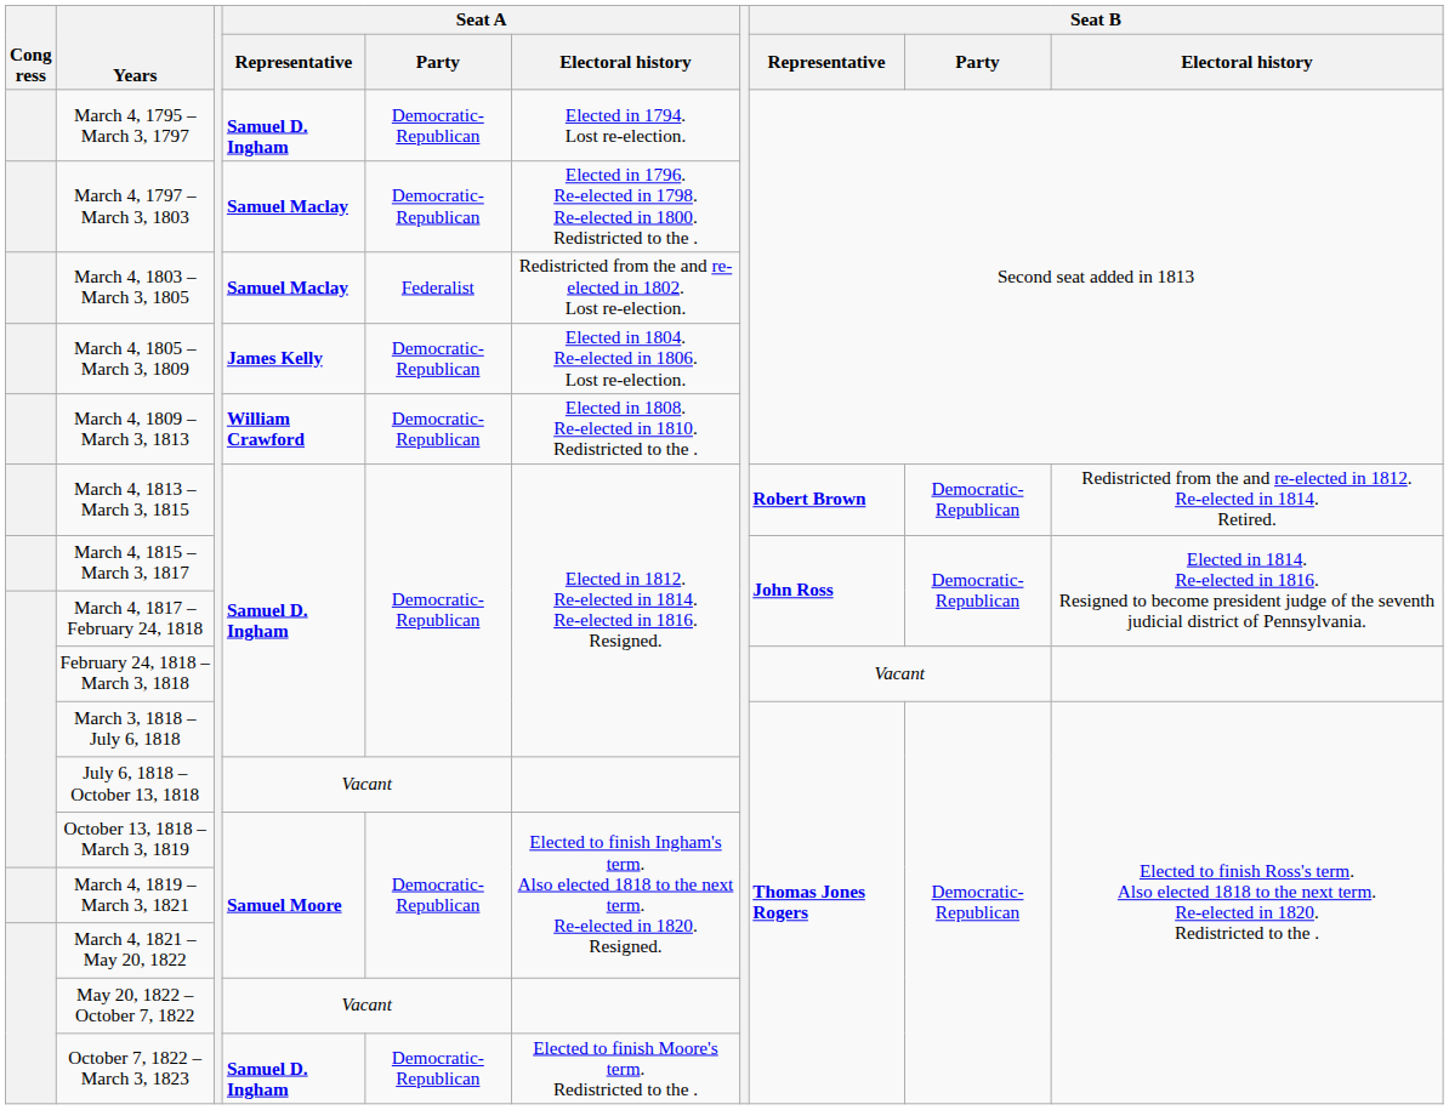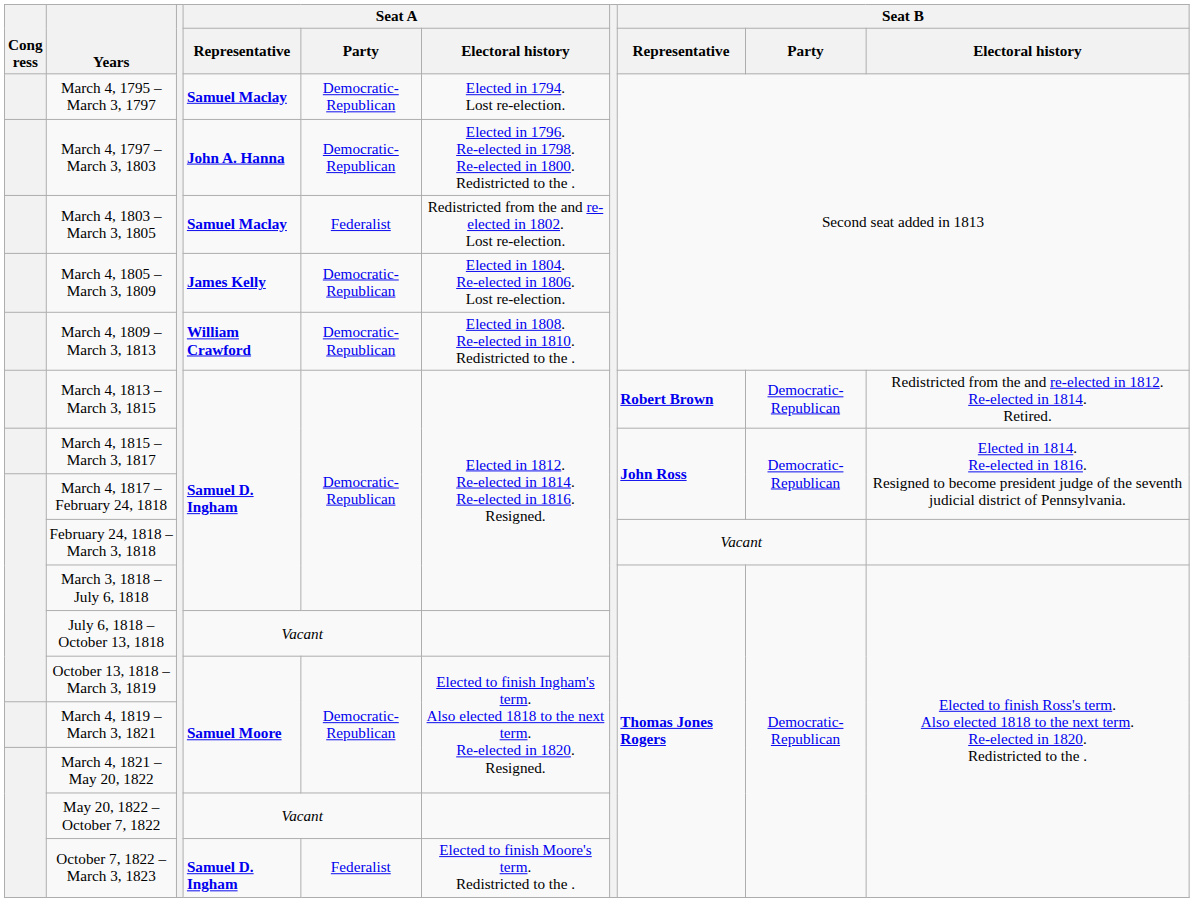 <table class=wikitable style="text-align:center">
 <tr valign=bottom>
 <th rowspan=2>Cong<br>ress</th>
 <th rowspan=2>Years</th>
 <th rowspan=99></th>
 <th colspan=3>Seat A</th>
 <th rowspan=99></th>
 <th colspan=3>Seat B</th>
 </tr>
 <tr style="height:3em">
 <th>Representative</th>
 <th>Party</th>
 <th>Electoral history</th>
 <th>Representative</th>
 <th>Party</th>
 <th>Electoral history</th>
 </tr>
 <tr style="height:3em">
 <th></th>
 <td nowrap>March 4, 1795 –<br>March 3, 1797</td>
-<td align=left><br><strong><a href='#'>Samuel D. Ingham</a></strong><br></td>
+<td align=left><strong><a href='#'>Samuel Maclay</a></strong><br></td>
 <td><a href='#'>Democratic-Republican</a></td>
 <td><a href='#'>Elected in 1794</a>.<br>Lost re-election.</td>
 <td colspan=3 rowspan=5>Second seat added in 1813</td>
 </tr>
 <tr style="height:3em">
 <th></th>
 <td nowrap>March 4, 1797 –<br>March 3, 1803</td>
-<td align=left><strong><a href='#'>Samuel Maclay</a></strong><br></td>
+<td align=left><strong><a href='#'>John A. Hanna</a></strong><br></td>
 <td><a href='#'>Democratic-Republican</a></td>
 <td><a href='#'>Elected in 1796</a>.<br><a href='#'>Re-elected in 1798</a>.<br><a href='#'>Re-elected in 1800</a>.<br>Redistricted to the .</td>
 </tr>
 <tr style="height:3em">
 <th></th>
 <td nowrap>March 4, 1803 –<br>March 3, 1805</td>
 <td align=left><strong><a href='#'>Samuel Maclay</a></strong><br></td>
 <td><a href='#'>Federalist</a></td>
 <td>Redistricted from the  and <a href='#'>re-elected in 1802</a>.<br>Lost re-election.</td>
 </tr>
 <tr style="height:3em">
 <th></th>
 <td nowrap>March 4, 1805 –<br>March 3, 1809</td>
 <td align=left><strong><a href='#'>James Kelly</a></strong><br></td>
 <td><a href='#'>Democratic-Republican</a></td>
 <td><a href='#'>Elected in 1804</a>.<br><a href='#'>Re-elected in 1806</a>.<br>Lost re-election.</td>
 </tr>
 <tr style="height:3em">
 <th></th>
 <td nowrap>March 4, 1809 –<br>March 3, 1813</td>
 <td align=left><strong><a href='#'>William Crawford</a></strong><br></td>
 <td><a href='#'>Democratic-Republican</a></td>
 <td><a href='#'>Elected in 1808</a>.<br><a href='#'>Re-elected in 1810</a>.<br>Redistricted to the .</td>
 </tr>
 <tr style="height:3em">
 <th></th>
 <td nowrap>March 4, 1813 –<br>March 3, 1815</td>
 <td rowspan=5 align=left><br><strong><a href='#'>Samuel D. Ingham</a></strong><br></td>
 <td rowspan=5 ><a href='#'>Democratic-Republican</a></td>
 <td rowspan=5><a href='#'>Elected in 1812</a>.<br><a href='#'>Re-elected in 1814</a>.<br><a href='#'>Re-elected in 1816</a>.<br>Resigned.</td>
 <td align=left><strong><a href='#'>Robert Brown</a></strong><br></td>
 <td><a href='#'>Democratic-Republican</a></td>
 <td>Redistricted from the  and <a href='#'>re-elected in 1812</a>.<br><a href='#'>Re-elected in 1814</a>.<br>Retired.</td>
 </tr>
 <tr style="height:3em">
 <th></th>
 <td nowrap>March 4, 1815 –<br>March 3, 1817</td>
 <td rowspan=2 align=left><strong><a href='#'>John Ross</a></strong><br></td>
 <td rowspan=2 ><a href='#'>Democratic-Republican</a></td>
 <td rowspan=2><a href='#'>Elected in 1814</a>.<br><a href='#'>Re-elected in 1816</a>.<br>Resigned to become president judge of the seventh judicial district of Pennsylvania.</td>
 </tr>
 <tr style="height:3em">
 <th rowspan=5></th>
 <td nowrap>March 4, 1817 –<br>February 24, 1818</td>
 </tr>
 <tr style="height:3em">
 <td nowrap>February 24, 1818 –<br>March 3, 1818</td>
 <td colspan=2><em>Vacant</em></td>
 <td></td>
 </tr>
 <tr style="height:3em">
 <td nowrap>March 3, 1818 –<br>July 6, 1818</td>
 <td rowspan=7 align=left><strong><a href='#'>Thomas Jones Rogers</a></strong><br></td>
 <td rowspan=7 ><a href='#'>Democratic-Republican</a></td>
 <td rowspan=7><a href='#'>Elected to finish Ross's term</a>.<br><a href='#'>Also elected 1818 to the next term</a>.<br><a href='#'>Re-elected in 1820</a>.<br>Redistricted to the .</td>
 </tr>
 <tr style="height:3em">
 <td nowrap>July 6, 1818 –<br>October 13, 1818</td>
 <td colspan=2><em>Vacant</em></td>
 </tr>
 <tr style="height:3em">
 <td nowrap>October 13, 1818 –<br>March 3, 1819</td>
 <td rowspan=3 align=left><br><strong><a href='#'>Samuel Moore</a></strong><br></td>
 <td rowspan=3 ><a href='#'>Democratic-Republican</a></td>
 <td rowspan=3><a href='#'>Elected to finish Ingham's term</a>.<br><a href='#'>Also elected 1818 to the next term</a>.<br><a href='#'>Re-elected in 1820</a>.<br>Resigned.</td>
 </tr>
 <tr style="height:3em">
 <th></th>
 <td nowrap>March 4, 1819 –<br>March 3, 1821</td>
 </tr>
 <tr style="height:3em">
 <th rowspan=3></th>
 <td nowrap>March 4, 1821 –<br>May 20, 1822</td>
 </tr>
 <tr style="height:3em">
 <td nowrap>May 20, 1822 –<br>October 7, 1822</td>
 <td colspan=2><em>Vacant</em></td>
 </tr>
 <tr style="height:3em">
 <td nowrap>October 7, 1822 –<br>March 3, 1823</td>
 <td align=left><br><strong><a href='#'>Samuel D. Ingham</a></strong><br></td>
-<td><a href='#'>Democratic-Republican</a></td>
+<td><a href='#'>Federalist</a></td>
 <td><a href='#'>Elected to finish Moore's term</a>.<br>Redistricted to the .</td>
 </tr>
 </table>
